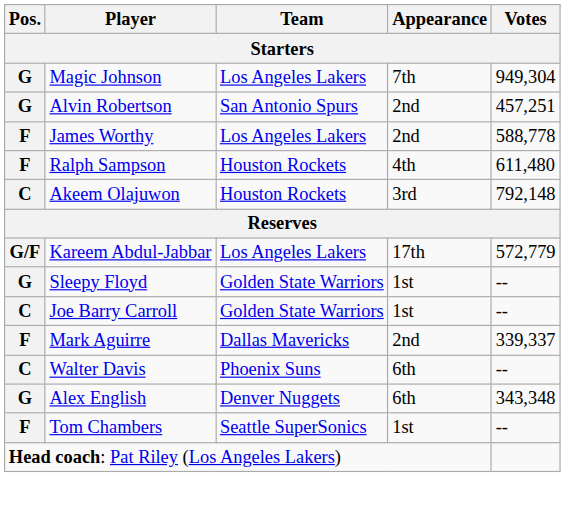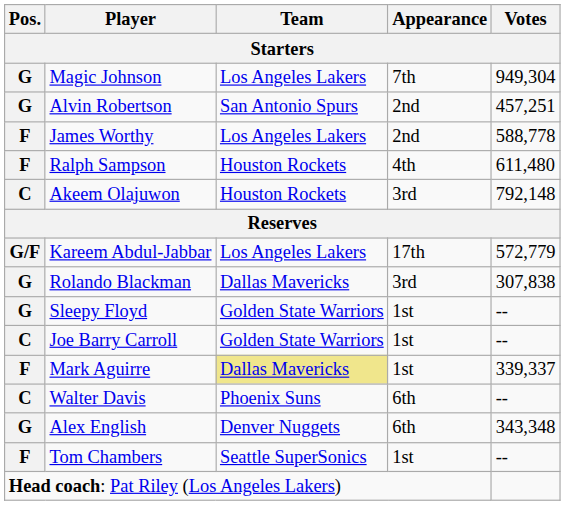 <table class="wikitable">
 <tr>
 <th>Pos.</th>
 <th>Player</th>
 <th>Team</th>
 <th>Appearance</th>
 <th>Votes</th>
 </tr>
 <tr>
 <th colspan="5">Starters</th>
 </tr>
 <tr>
 <th>G</th>
 <td><a href='#'>Magic Johnson</a></td>
 <td><a href='#'>Los Angeles Lakers</a></td>
 <td>7th</td>
 <td>949,304</td>
 </tr>
 <tr>
 <th>G</th>
 <td><a href='#'>Alvin Robertson</a></td>
 <td><a href='#'>San Antonio Spurs</a></td>
 <td>2nd</td>
 <td>457,251</td>
 </tr>
 <tr>
 <th>F</th>
 <td><a href='#'>James Worthy</a></td>
 <td><a href='#'>Los Angeles Lakers</a></td>
 <td>2nd</td>
 <td>588,778</td>
 </tr>
 <tr>
 <th>F</th>
 <td><a href='#'>Ralph Sampson</a></td>
 <td><a href='#'>Houston Rockets</a></td>
 <td>4th</td>
 <td>611,480</td>
 </tr>
 <tr>
 <th>C</th>
 <td><a href='#'>Akeem Olajuwon</a></td>
 <td><a href='#'>Houston Rockets</a></td>
 <td>3rd</td>
 <td>792,148</td>
 </tr>
 <tr>
 <th colspan="5">Reserves</th>
 </tr>
 <tr>
 <th>G/F</th>
 <td><a href='#'>Kareem Abdul-Jabbar</a></td>
 <td><a href='#'>Los Angeles Lakers</a></td>
 <td>17th</td>
 <td>572,779</td>
 </tr>
 <tr>
 <th>G</th>
+<td><a href='#'>Rolando Blackman</a></td>
+<td><a href='#'>Dallas Mavericks</a></td>
+<td>3rd</td>
+<td>307,838</td>
+</tr>
+<tr>
+<th>G</th>
 <td><a href='#'>Sleepy Floyd</a></td>
 <td><a href='#'>Golden State Warriors</a></td>
 <td>1st</td>
 <td>--</td>
 </tr>
 <tr>
 <th>C</th>
 <td><a href='#'>Joe Barry Carroll</a></td>
 <td><a href='#'>Golden State Warriors</a></td>
 <td>1st</td>
 <td>--</td>
 </tr>
 <tr>
 <th>F</th>
 <td><a href='#'>Mark Aguirre</a></td>
-<td><a href='#'>Dallas Mavericks</a></td>
-<td>2nd</td>
+<td style="background: khaki;"><a href='#'>Dallas Mavericks</a></td>
+<td>1st</td>
 <td>339,337</td>
 </tr>
 <tr>
 <th>C</th>
 <td><a href='#'>Walter Davis</a></td>
 <td><a href='#'>Phoenix Suns</a></td>
 <td>6th</td>
 <td>--</td>
 </tr>
 <tr>
 <th>G</th>
 <td><a href='#'>Alex English</a></td>
 <td><a href='#'>Denver Nuggets</a></td>
 <td>6th</td>
 <td>343,348</td>
 </tr>
 <tr>
 <th>F</th>
 <td><a href='#'>Tom Chambers</a></td>
 <td><a href='#'>Seattle SuperSonics</a></td>
 <td>1st</td>
 <td>--</td>
 </tr>
 <tr>
 <td colspan="4"><strong>Head coach</strong>: <a href='#'>Pat Riley</a> (<a href='#'>Los Angeles Lakers</a>)</td>
 </tr>
 </table>
